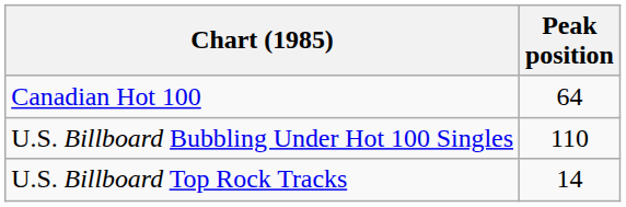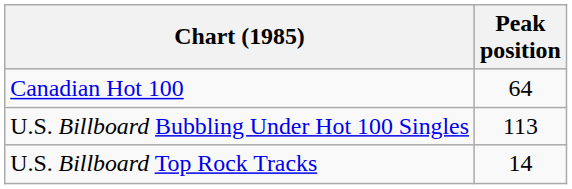 <table class="wikitable sortable">
 <tr>
 <th style="text-align:center;">Chart (1985)</th>
 <th style="text-align:center;">Peak<br>position</th>
 </tr>
 <tr>
 <td><a href='#'>Canadian Hot 100</a></td>
 <td style="text-align:center;">64</td>
 </tr>
 <tr>
 <td>U.S. <em>Billboard</em> <a href='#'>Bubbling Under Hot 100 Singles</a></td>
-<td style="text-align:center;">110</td>
+<td style="text-align:center;">113</td>
 </tr>
 <tr>
 <td>U.S. <em>Billboard</em> <a href='#'>Top Rock Tracks</a></td>
 <td style="text-align:center;">14</td>
 </tr>
 </table>
